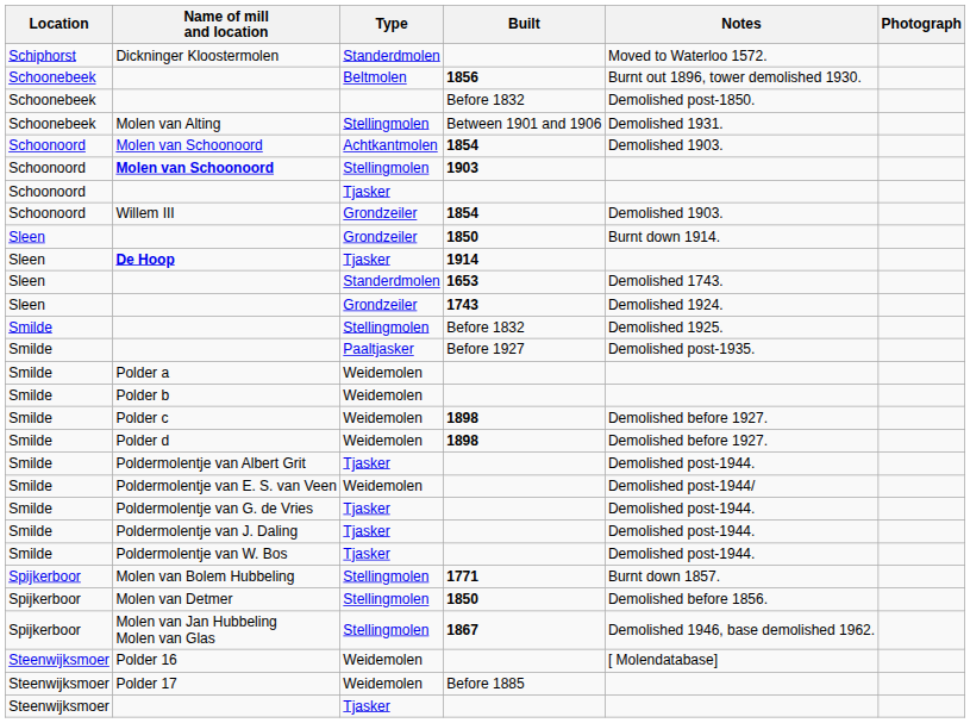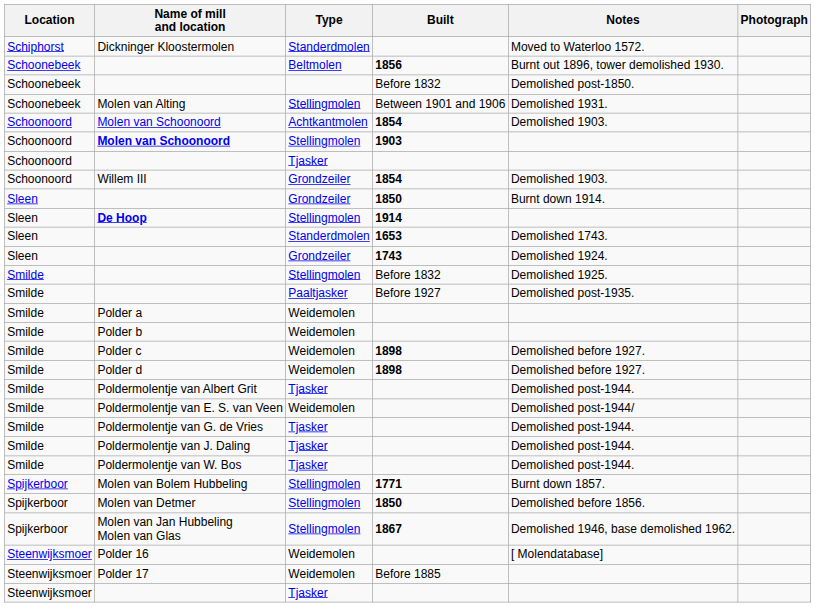 <table class="wikitable">
 <tr>
 <th>Location</th>
 <th>Name of mill<br>and location</th>
 <th>Type</th>
 <th>Built</th>
 <th>Notes</th>
 <th>Photograph</th>
 </tr>
 <tr>
 <td><a href='#'>Schiphorst</a></td>
 <td>Dickninger Kloostermolen<br></td>
 <td><a href='#'>Standerdmolen</a></td>
 <td></td>
 <td>Moved to Waterloo 1572.</td>
 <td></td>
 </tr>
 <tr>
 <td><a href='#'>Schoonebeek</a></td>
 <td></td>
 <td><a href='#'>Beltmolen</a></td>
 <td><strong>1856</strong></td>
 <td>Burnt out 1896, tower demolished 1930.</td>
 <td></td>
 </tr>
 <tr>
 <td>Schoonebeek</td>
 <td></td>
 <td></td>
 <td>Before 1832</td>
 <td>Demolished post-1850.</td>
 <td></td>
 </tr>
 <tr>
 <td>Schoonebeek</td>
 <td>Molen van Alting<br></td>
 <td><a href='#'>Stellingmolen</a></td>
 <td>Between 1901 and 1906</td>
 <td>Demolished 1931.</td>
 <td></td>
 </tr>
 <tr>
 <td><a href='#'>Schoonoord</a></td>
 <td><a href='#'>Molen van Schoonoord</a><br></td>
 <td><a href='#'>Achtkantmolen</a></td>
 <td><strong>1854</strong></td>
 <td>Demolished 1903.</td>
 <td></td>
 </tr>
 <tr>
 <td>Schoonoord</td>
 <td><strong><a href='#'>Molen van Schoonoord</a></strong><br></td>
 <td><a href='#'>Stellingmolen</a></td>
 <td><strong>1903</strong></td>
 <td></td>
 <td></td>
 </tr>
 <tr>
 <td>Schoonoord</td>
 <td></td>
 <td><a href='#'>Tjasker</a></td>
 <td></td>
 <td> </td>
 <td></td>
 </tr>
 <tr>
 <td>Schoonoord</td>
 <td>Willem III<br></td>
 <td><a href='#'>Grondzeiler</a></td>
 <td><strong>1854</strong></td>
 <td>Demolished 1903.</td>
 <td></td>
 </tr>
 <tr>
 <td><a href='#'>Sleen</a></td>
 <td></td>
 <td><a href='#'>Grondzeiler</a></td>
 <td><strong>1850</strong></td>
 <td>Burnt down 1914.</td>
 <td></td>
 </tr>
 <tr>
 <td>Sleen</td>
 <td><strong><a href='#'>De Hoop</a></strong><br></td>
-<td><a href='#'>Tjasker</a></td>
+<td><a href='#'>Stellingmolen</a></td>
 <td><strong>1914</strong></td>
 <td></td>
 <td></td>
 </tr>
 <tr>
 <td>Sleen</td>
 <td></td>
 <td><a href='#'>Standerdmolen</a></td>
 <td><strong>1653</strong></td>
 <td>Demolished 1743.</td>
 <td></td>
 </tr>
 <tr>
 <td>Sleen</td>
 <td></td>
 <td><a href='#'>Grondzeiler</a></td>
 <td><strong>1743</strong></td>
 <td>Demolished 1924.</td>
 <td></td>
 </tr>
 <tr>
 <td><a href='#'>Smilde</a></td>
 <td></td>
 <td><a href='#'>Stellingmolen</a></td>
 <td>Before 1832</td>
 <td>Demolished 1925.</td>
 <td></td>
 </tr>
 <tr>
 <td>Smilde</td>
 <td></td>
 <td><a href='#'>Paaltjasker</a></td>
 <td>Before 1927</td>
 <td>Demolished post-1935.</td>
 <td></td>
 </tr>
 <tr>
 <td>Smilde</td>
 <td>Polder a<br></td>
 <td>Weidemolen</td>
 <td></td>
 <td><br></td>
 </tr>
 <tr>
 <td>Smilde</td>
 <td>Polder b<br></td>
 <td>Weidemolen</td>
 <td></td>
 <td></td>
 <td></td>
 </tr>
 <tr>
 <td>Smilde</td>
 <td>Polder c<br></td>
 <td>Weidemolen</td>
 <td><strong>1898</strong></td>
 <td>Demolished before 1927.</td>
 <td></td>
 </tr>
 <tr>
 <td>Smilde</td>
 <td>Polder d<br></td>
 <td>Weidemolen</td>
 <td><strong>1898</strong></td>
 <td>Demolished before 1927.</td>
 <td></td>
 </tr>
 <tr>
 <td>Smilde</td>
 <td>Poldermolentje van Albert Grit<br></td>
 <td><a href='#'>Tjasker</a></td>
 <td></td>
 <td>Demolished post-1944.</td>
 <td></td>
 </tr>
 <tr>
 <td>Smilde</td>
 <td>Poldermolentje van E. S. van Veen</td>
 <td>Weidemolen</td>
 <td></td>
 <td>Demolished post-1944/</td>
 <td></td>
 </tr>
 <tr>
 <td>Smilde</td>
 <td>Poldermolentje van G. de Vries</td>
 <td><a href='#'>Tjasker</a></td>
 <td></td>
 <td>Demolished post-1944.</td>
 <td></td>
 </tr>
 <tr>
 <td>Smilde</td>
 <td>Poldermolentje van J. Daling</td>
 <td><a href='#'>Tjasker</a></td>
 <td></td>
 <td>Demolished post-1944.</td>
 <td></td>
 </tr>
 <tr>
 <td>Smilde</td>
 <td>Poldermolentje van W. Bos<br></td>
 <td><a href='#'>Tjasker</a></td>
 <td></td>
 <td>Demolished post-1944.</td>
 <td></td>
 </tr>
 <tr>
 <td><a href='#'>Spijkerboor</a></td>
 <td>Molen van Bolem Hubbeling<br></td>
 <td><a href='#'>Stellingmolen</a></td>
 <td><strong>1771</strong></td>
 <td>Burnt down 1857.</td>
 <td></td>
 </tr>
 <tr>
 <td>Spijkerboor</td>
 <td>Molen van Detmer<br></td>
 <td><a href='#'>Stellingmolen</a></td>
 <td><strong>1850</strong></td>
 <td>Demolished before 1856.</td>
 <td></td>
 </tr>
 <tr>
 <td>Spijkerboor</td>
 <td>Molen van Jan Hubbeling<br>Molen van Glas<br></td>
 <td><a href='#'>Stellingmolen</a></td>
 <td><strong>1867</strong></td>
 <td>Demolished 1946, base demolished 1962.</td>
 <td></td>
 </tr>
 <tr>
 <td><a href='#'>Steenwijksmoer</a></td>
 <td>Polder 16<br></td>
 <td>Weidemolen</td>
 <td></td>
 <td>[ Molendatabase] </td>
 <td></td>
 </tr>
 <tr>
 <td>Steenwijksmoer</td>
 <td>Polder 17<br></td>
 <td>Weidemolen</td>
 <td>Before 1885</td>
 <td></td>
 <td></td>
 </tr>
 <tr>
 <td>Steenwijksmoer</td>
 <td></td>
 <td><a href='#'>Tjasker</a></td>
 <td></td>
 <td></td>
 <td></td>
 </tr>
 </table>
